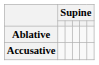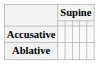 <table class="wikitable">
 <tr>
 <th rowspan="2"></th>
 <th colspan="5">Supine</th>
 </tr>
 <tr>
 <th></th>
 <th></th>
 <th></th>
 <th></th>
 <th></th>
 </tr>
 <tr>
+<th>Accusative</th>
+<td></td>
+<td></td>
+<td></td>
+<td></td>
+<td></td>
+</tr>
+<tr>
 <th>Ablative</th>
 <td></td>
 <td></td>
 <td></td>
 <td></td>
 <td></td>
 </tr>
-<tr>
-<th>Accusative</th>
-<td></td>
-<td></td>
-<td></td>
-<td></td>
-<td></td>
-</tr>
 </table>
